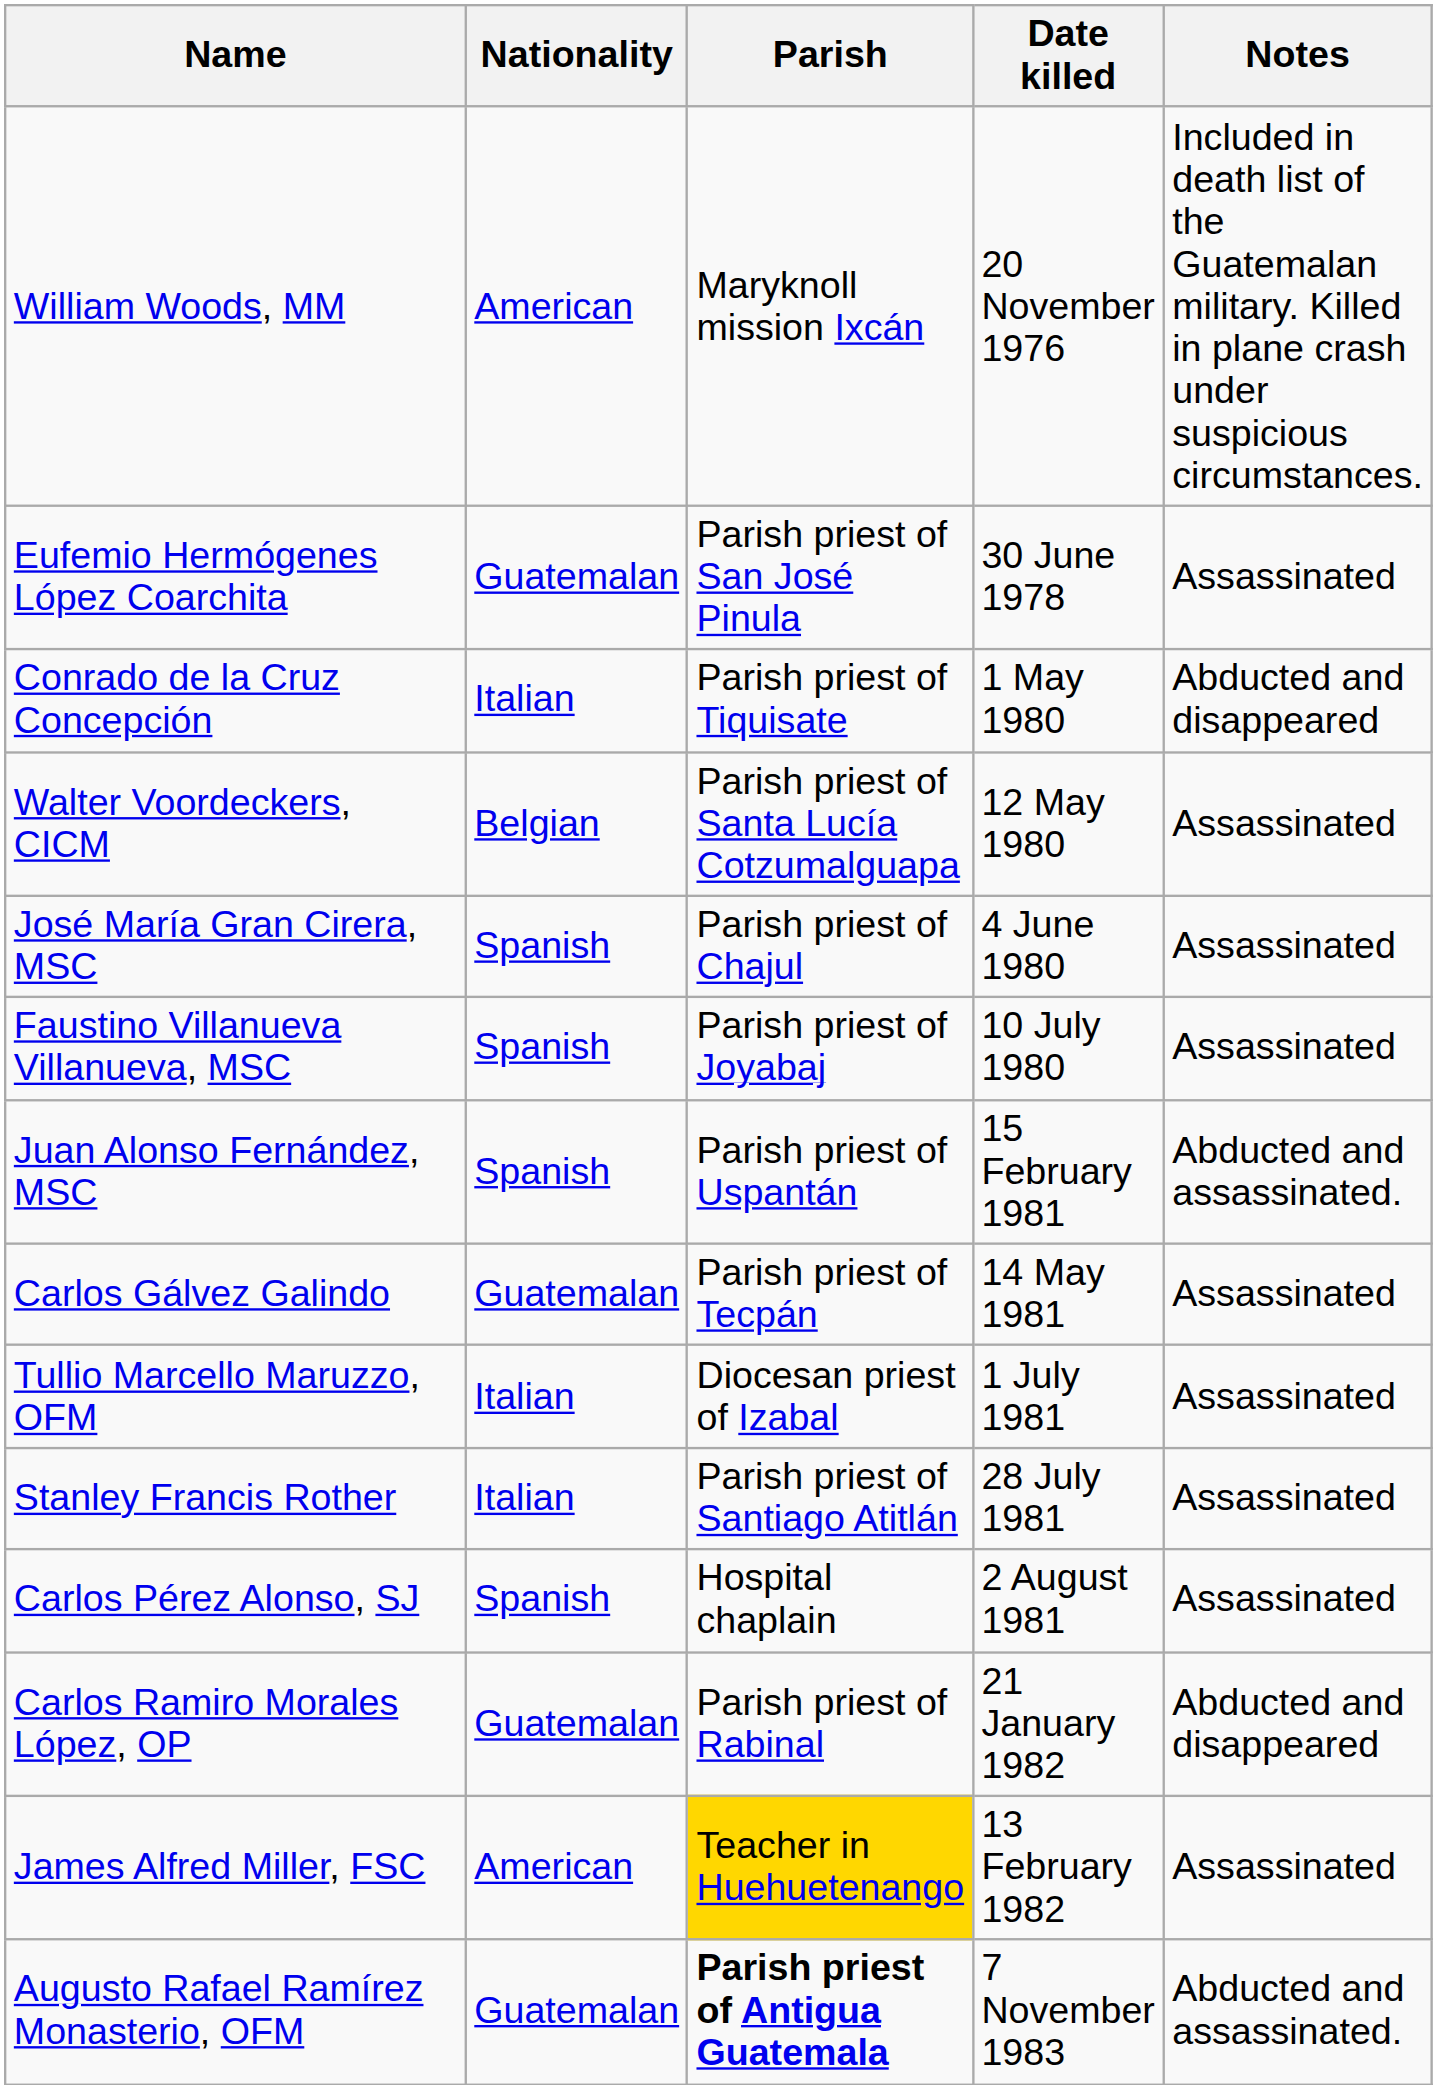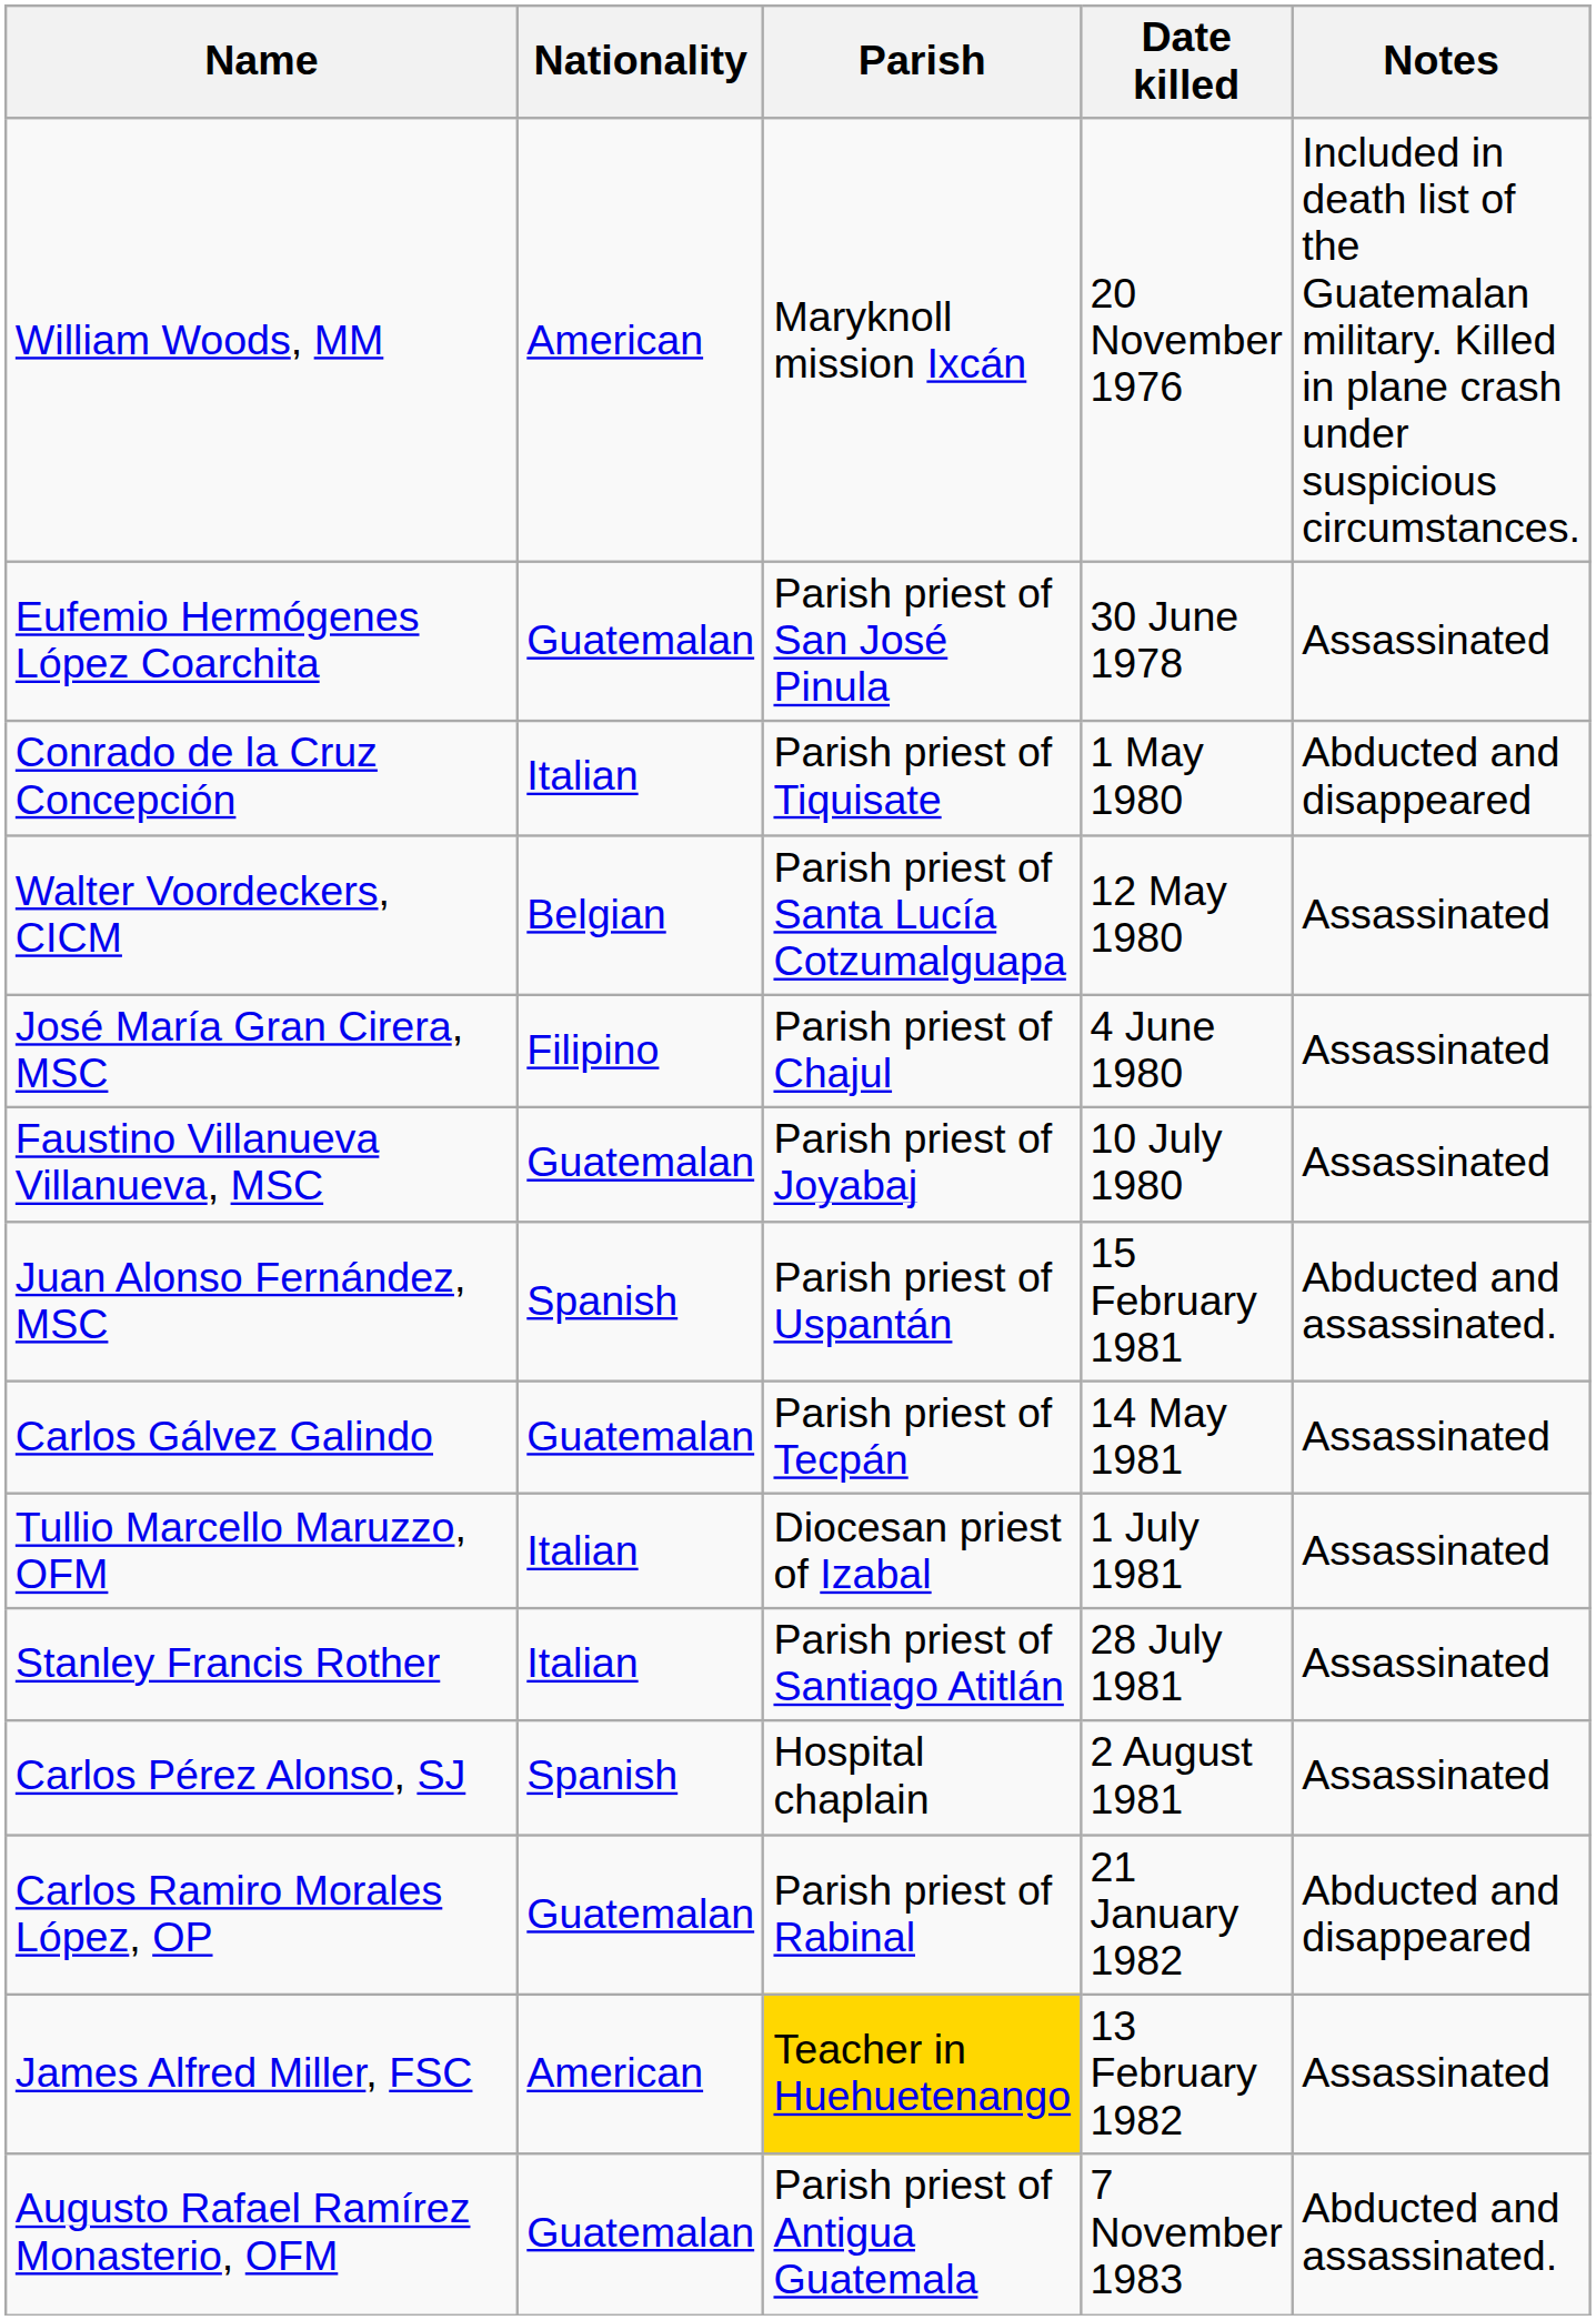 <table class="wikitable">
 <tr>
 <th>Name</th>
 <th>Nationality</th>
 <th>Parish</th>
 <th>Date killed</th>
 <th>Notes</th>
 </tr>
 <tr>
 <td Width="250"><a href='#'>William Woods</a>, <a href='#'>MM</a></td>
 <td><a href='#'>American</a></td>
 <td>Maryknoll mission <a href='#'>Ixcán</a></td>
 <td>20 November 1976</td>
 <td>Included in death list of the Guatemalan military. Killed in plane crash under suspicious circumstances.</td>
 </tr>
 <tr>
 <td><a href='#'>Eufemio Hermógenes López Coarchita</a></td>
 <td><a href='#'>Guatemalan</a></td>
 <td>Parish priest of <a href='#'>San José Pinula</a></td>
 <td>30 June 1978</td>
 <td>Assassinated</td>
 </tr>
 <tr>
 <td><a href='#'>Conrado de la Cruz Concepción</a></td>
 <td><a href='#'>Italian</a></td>
 <td>Parish priest of <a href='#'>Tiquisate</a></td>
 <td>1 May 1980</td>
 <td>Abducted and disappeared</td>
 </tr>
 <tr>
 <td><a href='#'>Walter Voordeckers</a>, <a href='#'>CICM</a></td>
 <td><a href='#'>Belgian</a></td>
 <td>Parish priest of <a href='#'>Santa Lucía Cotzumalguapa</a></td>
 <td>12 May 1980</td>
 <td>Assassinated</td>
 </tr>
 <tr>
 <td><a href='#'>José María Gran Cirera</a>, <a href='#'>MSC</a></td>
-<td><a href='#'>Spanish</a></td>
+<td><a href='#'>Filipino</a></td>
 <td>Parish priest of <a href='#'>Chajul</a></td>
 <td>4 June 1980</td>
 <td>Assassinated</td>
 </tr>
 <tr>
 <td><a href='#'>Faustino Villanueva Villanueva</a>, <a href='#'>MSC</a></td>
-<td><a href='#'>Spanish</a></td>
+<td><a href='#'>Guatemalan</a></td>
 <td>Parish priest of <a href='#'>Joyabaj</a></td>
 <td>10 July 1980</td>
 <td>Assassinated</td>
 </tr>
 <tr>
 <td><a href='#'>Juan Alonso Fernández</a>, <a href='#'>MSC</a></td>
 <td><a href='#'>Spanish</a></td>
 <td>Parish priest of <a href='#'>Uspantán</a></td>
 <td>15 February 1981</td>
 <td>Abducted and assassinated.</td>
 </tr>
 <tr>
 <td><a href='#'>Carlos Gálvez Galindo</a></td>
 <td><a href='#'>Guatemalan</a></td>
 <td>Parish priest of <a href='#'>Tecpán</a></td>
 <td>14 May 1981</td>
 <td>Assassinated</td>
 </tr>
 <tr>
 <td><a href='#'>Tullio Marcello Maruzzo</a>, <a href='#'>OFM</a></td>
 <td><a href='#'>Italian</a></td>
 <td>Diocesan priest of <a href='#'>Izabal</a></td>
 <td>1 July 1981</td>
 <td>Assassinated</td>
 </tr>
 <tr>
 <td><a href='#'>Stanley Francis Rother</a></td>
 <td><a href='#'>Italian</a></td>
 <td>Parish priest of <a href='#'>Santiago Atitlán</a></td>
 <td>28 July 1981</td>
 <td>Assassinated</td>
 </tr>
 <tr>
 <td><a href='#'>Carlos Pérez Alonso</a>, <a href='#'>SJ</a></td>
 <td><a href='#'>Spanish</a></td>
 <td>Hospital chaplain</td>
 <td>2 August 1981</td>
 <td>Assassinated</td>
 </tr>
 <tr>
 <td><a href='#'>Carlos Ramiro Morales López</a>, <a href='#'>OP</a></td>
 <td><a href='#'>Guatemalan</a></td>
 <td>Parish priest of <a href='#'>Rabinal</a></td>
 <td>21 January 1982</td>
 <td>Abducted and disappeared</td>
 </tr>
 <tr>
 <td><a href='#'>James Alfred Miller</a>, <a href='#'>FSC</a></td>
 <td><a href='#'>American</a></td>
 <td style="background: gold;">Teacher in <a href='#'>Huehuetenango</a></td>
 <td>13 February 1982</td>
 <td>Assassinated</td>
 </tr>
 <tr>
 <td><a href='#'>Augusto Rafael Ramírez Monasterio</a>, <a href='#'>OFM</a></td>
 <td><a href='#'>Guatemalan</a></td>
-<td><strong>Parish priest of <a href='#'>Antigua Guatemala</a></strong></td>
+<td>Parish priest of <a href='#'>Antigua Guatemala</a></td>
 <td>7 November 1983</td>
 <td>Abducted and assassinated.</td>
 </tr>
 <tr --->
 </tr>
 </table>
